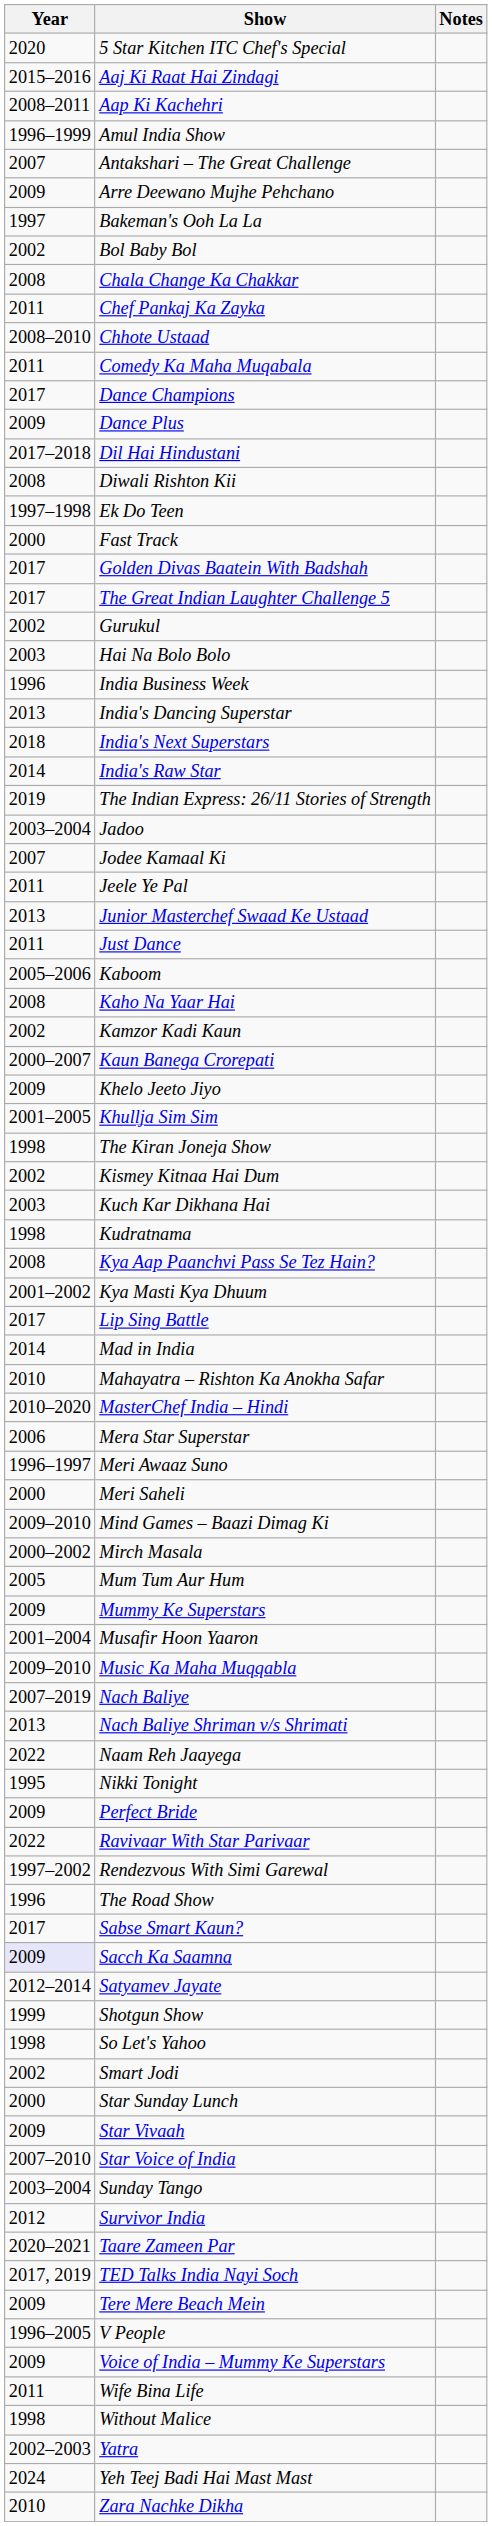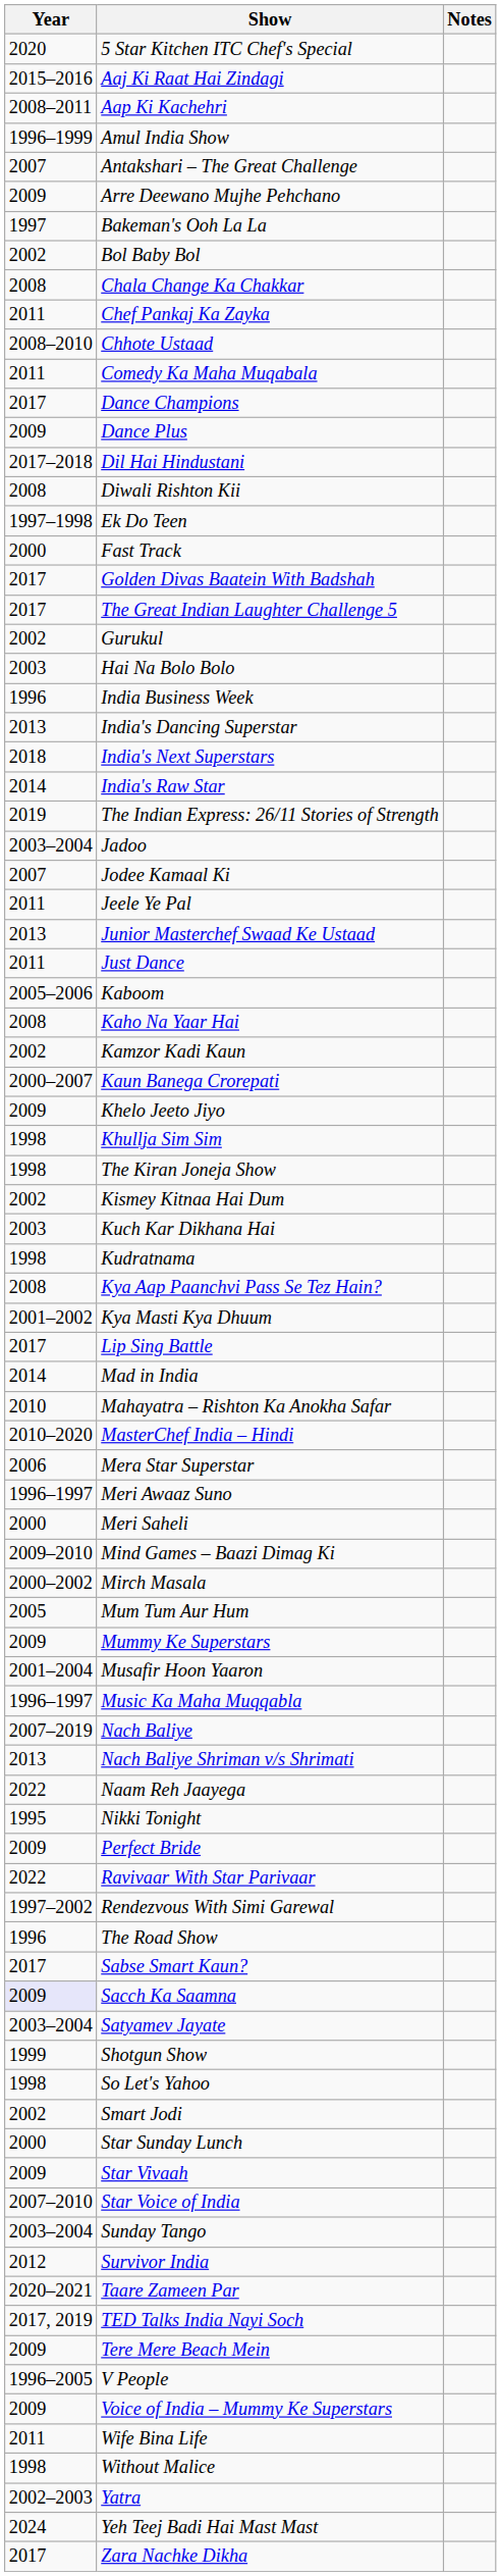 <table class="wikitable sortable">
 <tr>
 <th>Year</th>
 <th>Show</th>
 <th>Notes</th>
 </tr>
 <tr>
 <td>2020</td>
 <td><em>5 Star Kitchen ITC Chef's Special</em></td>
 <td></td>
 </tr>
 <tr>
 <td>2015–2016</td>
 <td><em><a href='#'>Aaj Ki Raat Hai Zindagi</a></em></td>
 <td></td>
 </tr>
 <tr>
 <td>2008–2011</td>
 <td><em><a href='#'>Aap Ki Kachehri</a></em></td>
 <td></td>
 </tr>
 <tr>
 <td>1996–1999</td>
 <td><em>Amul India Show</em></td>
 <td></td>
 </tr>
 <tr>
 <td>2007</td>
 <td><em>Antakshari – The Great Challenge</em></td>
 <td></td>
 </tr>
 <tr>
 <td>2009</td>
 <td><em>Arre Deewano Mujhe Pehchano</em></td>
 <td></td>
 </tr>
 <tr>
 <td>1997</td>
 <td><em>Bakeman's Ooh La La</em></td>
 <td></td>
 </tr>
 <tr>
 <td>2002</td>
 <td><em>Bol Baby Bol</em></td>
 <td></td>
 </tr>
 <tr>
 <td>2008</td>
 <td><em><a href='#'>Chala Change Ka Chakkar</a></em></td>
 <td></td>
 </tr>
 <tr>
 <td>2011</td>
 <td><em><a href='#'>Chef Pankaj Ka Zayka</a></em></td>
 <td></td>
 </tr>
 <tr>
 <td>2008–2010</td>
 <td><em><a href='#'>Chhote Ustaad</a></em></td>
 <td></td>
 </tr>
 <tr>
 <td>2011</td>
 <td><em><a href='#'>Comedy Ka Maha Muqabala</a></em></td>
 <td></td>
 </tr>
 <tr>
 <td>2017</td>
 <td><em><a href='#'>Dance Champions</a></em></td>
 <td></td>
 </tr>
 <tr>
 <td>2009</td>
 <td><em><a href='#'>Dance Plus</a></em></td>
 <td></td>
 </tr>
 <tr>
 <td>2017–2018</td>
 <td><em><a href='#'>Dil Hai Hindustani</a></em></td>
 <td></td>
 </tr>
 <tr>
 <td>2008</td>
 <td><em>Diwali Rishton Kii</em></td>
 <td></td>
 </tr>
 <tr>
 <td>1997–1998</td>
 <td><em>Ek Do Teen</em></td>
 <td></td>
 </tr>
 <tr>
 <td>2000</td>
 <td><em>Fast Track</em></td>
 <td></td>
 </tr>
 <tr>
 <td>2017</td>
 <td><em><a href='#'>Golden Divas Baatein With Badshah</a></em></td>
 <td></td>
 </tr>
 <tr>
 <td>2017</td>
 <td><em><a href='#'>The Great Indian Laughter Challenge 5</a></em></td>
 <td></td>
 </tr>
 <tr>
 <td>2002</td>
 <td><em>Gurukul</em></td>
 <td></td>
 </tr>
 <tr>
 <td>2003</td>
 <td><em>Hai Na Bolo Bolo</em></td>
 <td></td>
 </tr>
 <tr>
 <td>1996</td>
 <td><em>India Business Week</em></td>
 <td></td>
 </tr>
 <tr>
 <td>2013</td>
 <td><em>India's Dancing Superstar</em></td>
 <td></td>
 </tr>
 <tr>
 <td>2018</td>
 <td><em><a href='#'>India's Next Superstars</a></em></td>
 <td></td>
 </tr>
 <tr>
 <td>2014</td>
 <td><em><a href='#'>India's Raw Star</a></em></td>
 <td></td>
 </tr>
 <tr>
 <td>2019</td>
 <td><em>The Indian Express: 26/11 Stories of Strength</em></td>
 <td></td>
 </tr>
 <tr>
 <td>2003–2004</td>
 <td><em>Jadoo</em></td>
 <td></td>
 </tr>
 <tr>
 <td>2007</td>
 <td><em>Jodee Kamaal Ki</em></td>
 <td></td>
 </tr>
 <tr>
 <td>2011</td>
 <td><em>Jeele Ye Pal</em></td>
 <td></td>
 </tr>
 <tr>
 <td>2013</td>
 <td><em><a href='#'>Junior Masterchef Swaad Ke Ustaad</a></em></td>
 <td></td>
 </tr>
 <tr>
 <td>2011</td>
 <td><em><a href='#'>Just Dance</a></em></td>
 <td></td>
 </tr>
 <tr>
 <td>2005–2006</td>
 <td><em>Kaboom</em></td>
 <td></td>
 </tr>
 <tr>
 <td>2008</td>
 <td><em><a href='#'>Kaho Na Yaar Hai</a></em></td>
 <td></td>
 </tr>
 <tr>
 <td>2002</td>
 <td><em>Kamzor Kadi Kaun</em></td>
 <td></td>
 </tr>
 <tr>
 <td>2000–2007</td>
 <td><em><a href='#'>Kaun Banega Crorepati</a></em></td>
 <td></td>
 </tr>
 <tr>
 <td>2009</td>
 <td><em>Khelo Jeeto Jiyo</em></td>
 <td></td>
 </tr>
 <tr>
-<td>2001–2005</td>
+<td>1998</td>
 <td><em><a href='#'>Khullja Sim Sim</a></em></td>
 <td></td>
 </tr>
 <tr>
 <td>1998</td>
 <td><em>The Kiran Joneja Show</em></td>
 <td></td>
 </tr>
 <tr>
 <td>2002</td>
 <td><em>Kismey Kitnaa Hai Dum</em></td>
 <td></td>
 </tr>
 <tr>
 <td>2003</td>
 <td><em>Kuch Kar Dikhana Hai</em></td>
 <td></td>
 </tr>
 <tr>
 <td>1998</td>
 <td><em>Kudratnama</em></td>
 <td></td>
 </tr>
 <tr>
 <td>2008</td>
 <td><em><a href='#'>Kya Aap Paanchvi Pass Se Tez Hain?</a></em></td>
 <td></td>
 </tr>
 <tr>
 <td>2001–2002</td>
 <td><em>Kya Masti Kya Dhuum</em></td>
 <td></td>
 </tr>
 <tr>
 <td>2017</td>
 <td><em><a href='#'>Lip Sing Battle</a></em></td>
 <td></td>
 </tr>
 <tr>
 <td>2014</td>
 <td><em>Mad in India</em></td>
 <td></td>
 </tr>
 <tr>
 <td>2010</td>
 <td><em>Mahayatra – Rishton Ka Anokha Safar</em></td>
 <td></td>
 </tr>
 <tr>
 <td>2010–2020</td>
 <td><em><a href='#'>MasterChef India – Hindi</a></em></td>
 <td></td>
 </tr>
 <tr>
 <td>2006</td>
 <td><em>Mera Star Superstar</em></td>
 <td></td>
 </tr>
 <tr>
 <td>1996–1997</td>
 <td><em>Meri Awaaz Suno</em></td>
 <td></td>
 </tr>
 <tr>
 <td>2000</td>
 <td><em>Meri Saheli</em></td>
 </tr>
 <tr>
 <td>2009–2010</td>
 <td><em>Mind Games – Baazi Dimag Ki</em></td>
 <td></td>
 </tr>
 <tr>
 <td>2000–2002</td>
 <td><em>Mirch Masala</em></td>
 <td></td>
 </tr>
 <tr>
 <td>2005</td>
 <td><em>Mum Tum Aur Hum</em></td>
 <td></td>
 </tr>
 <tr>
 <td>2009</td>
 <td><em><a href='#'>Mummy Ke Superstars</a></em></td>
 <td></td>
 </tr>
 <tr>
 <td>2001–2004</td>
 <td><em>Musafir Hoon Yaaron</em></td>
 <td></td>
 </tr>
 <tr>
-<td>2009–2010</td>
+<td>1996–1997</td>
 <td><em><a href='#'>Music Ka Maha Muqqabla</a></em></td>
 <td></td>
 </tr>
 <tr>
 <td>2007–2019</td>
 <td><em><a href='#'>Nach Baliye</a></em></td>
 <td></td>
 </tr>
 <tr>
 <td>2013</td>
 <td><em><a href='#'>Nach Baliye Shriman v/s Shrimati</a></em></td>
 <td></td>
 </tr>
 <tr>
 <td>2022</td>
 <td><em>Naam Reh Jaayega</em></td>
 <td></td>
 </tr>
 <tr>
 <td>1995</td>
 <td><em>Nikki Tonight</em></td>
 <td></td>
 </tr>
 <tr>
 <td>2009</td>
 <td><em><a href='#'>Perfect Bride</a></em></td>
 <td></td>
 </tr>
 <tr>
 <td>2022</td>
 <td><em><a href='#'>Ravivaar With Star Parivaar</a></em></td>
 <td></td>
 </tr>
 <tr>
 <td>1997–2002</td>
 <td><em>Rendezvous With Simi Garewal</em></td>
 <td></td>
 </tr>
 <tr>
 <td>1996</td>
 <td><em>The Road Show</em></td>
 <td></td>
 </tr>
 <tr>
 <td>2017</td>
 <td><em><a href='#'>Sabse Smart Kaun?</a></em></td>
 <td></td>
 </tr>
 <tr>
 <td style="background: lavender;">2009</td>
 <td><em><a href='#'>Sacch Ka Saamna</a></em></td>
 <td></td>
 </tr>
 <tr>
-<td>2012–2014</td>
+<td>2003–2004</td>
 <td><em><a href='#'>Satyamev Jayate</a></em></td>
 <td></td>
 </tr>
 <tr>
 <td>1999</td>
 <td><em>Shotgun Show</em></td>
 <td></td>
 </tr>
 <tr>
 <td>1998</td>
 <td><em>So Let's Yahoo</em></td>
 <td></td>
 </tr>
 <tr>
 <td>2002</td>
 <td><em>Smart Jodi</em></td>
 <td></td>
 </tr>
 <tr>
 <td>2000</td>
 <td><em>Star Sunday Lunch</em></td>
 <td></td>
 </tr>
 <tr>
 <td>2009</td>
 <td><em><a href='#'>Star Vivaah</a></em></td>
 <td></td>
 </tr>
 <tr>
 <td>2007–2010</td>
 <td><em><a href='#'>Star Voice of India</a></em></td>
 <td></td>
 </tr>
 <tr>
 <td>2003–2004</td>
 <td><em>Sunday Tango</em></td>
 <td></td>
 </tr>
 <tr>
 <td>2012</td>
 <td><em><a href='#'>Survivor India</a></em></td>
 <td></td>
 </tr>
 <tr>
 <td>2020–2021</td>
 <td><em><a href='#'>Taare Zameen Par</a></em></td>
 </tr>
 <tr>
 <td>2017, 2019</td>
 <td><em><a href='#'>TED Talks India Nayi Soch</a></em></td>
 <td></td>
 </tr>
 <tr>
 <td>2009</td>
 <td><em><a href='#'>Tere Mere Beach Mein</a></em></td>
 <td></td>
 </tr>
 <tr>
 <td>1996–2005</td>
 <td><em>V People</em></td>
 <td></td>
 </tr>
 <tr>
 <td>2009</td>
 <td><em><a href='#'>Voice of India – Mummy Ke Superstars</a></em></td>
 <td></td>
 </tr>
 <tr>
 <td>2011</td>
 <td><em>Wife Bina Life</em></td>
 <td></td>
 </tr>
 <tr>
 <td>1998</td>
 <td><em>Without Malice</em></td>
 </tr>
 <tr>
 <td>2002–2003</td>
 <td><em><a href='#'>Yatra</a></em></td>
 <td></td>
 </tr>
 <tr>
 <td>2024</td>
 <td><em>Yeh Teej Badi Hai Mast Mast</em></td>
 <td></td>
 </tr>
 <tr>
-<td>2010</td>
+<td>2017</td>
 <td><em><a href='#'>Zara Nachke Dikha</a></em></td>
 <td></td>
 </tr>
 </table>
